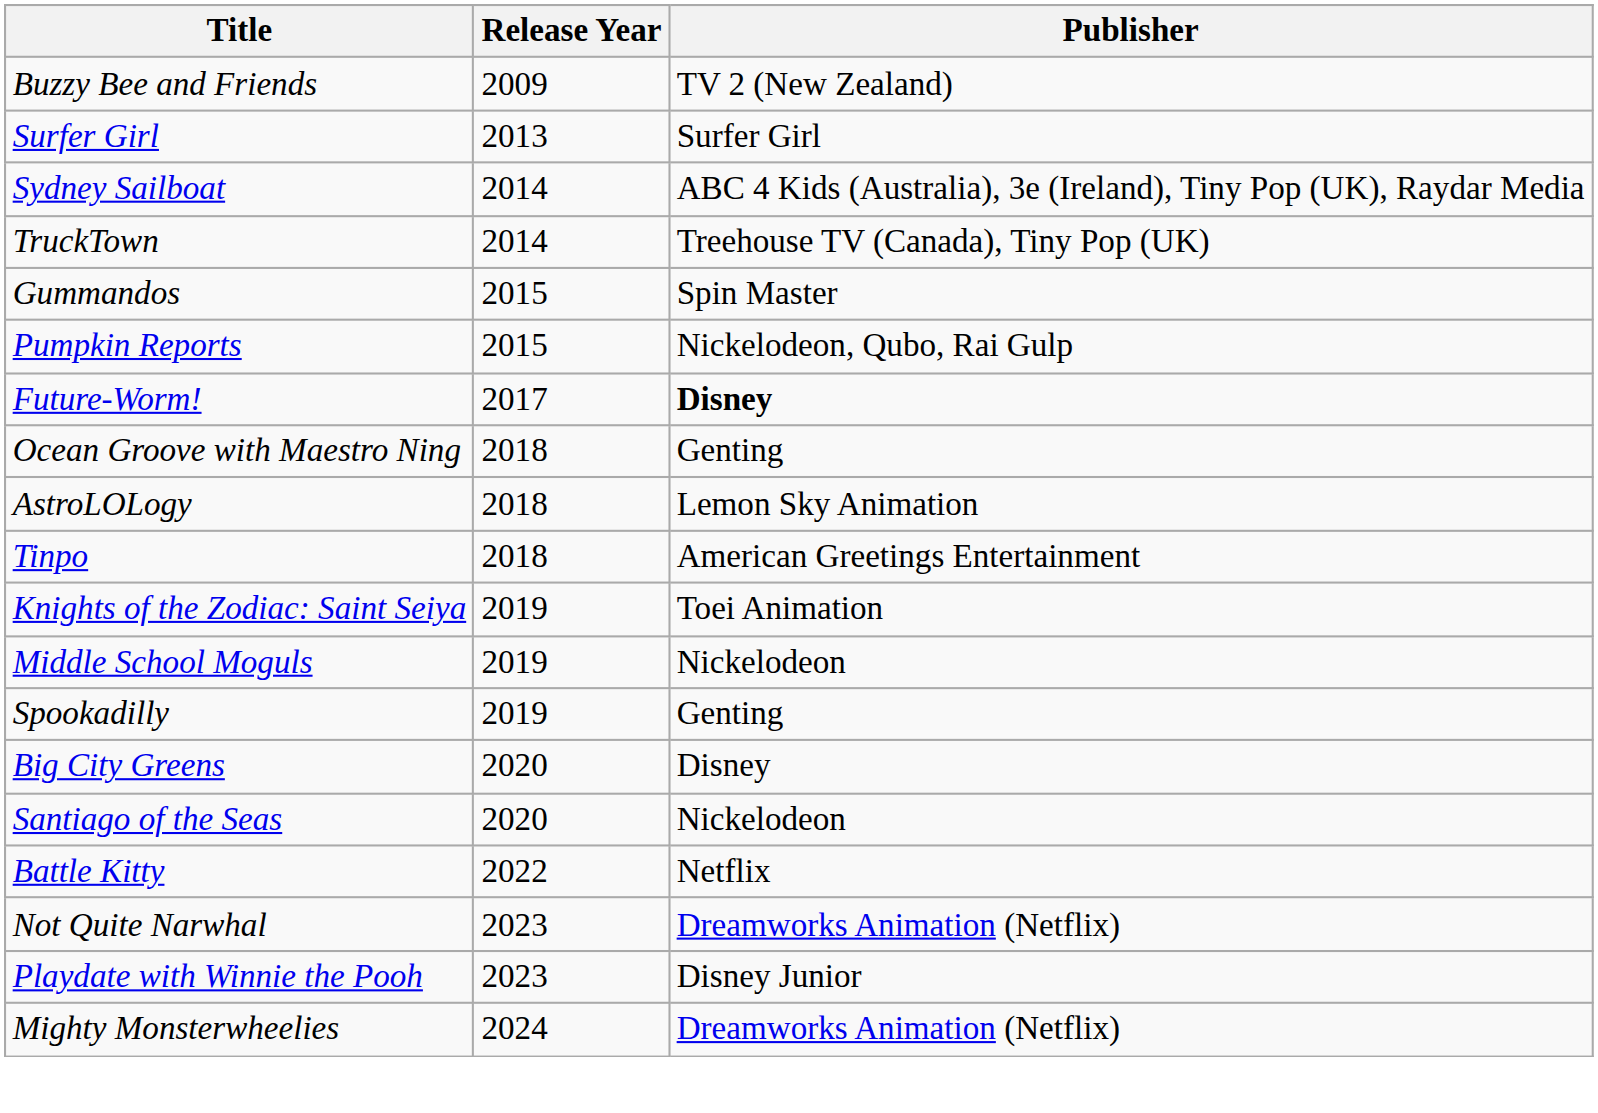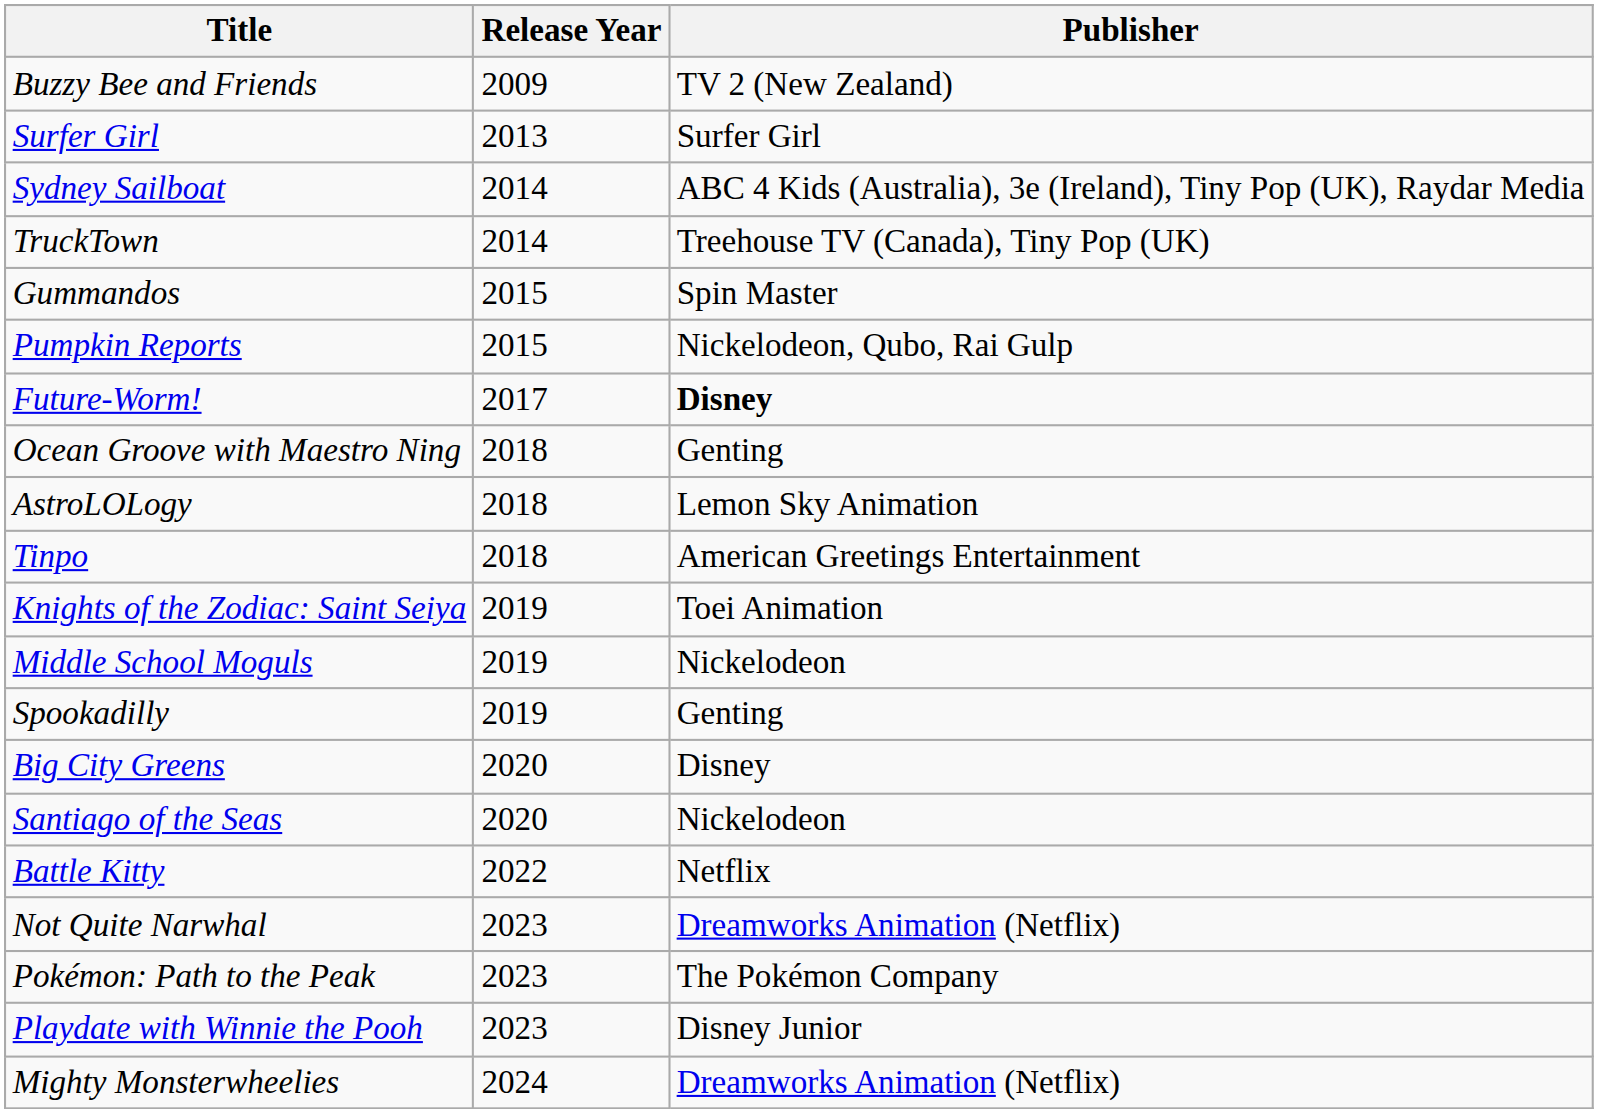 <table class="wikitable">
 <tr>
 <th>Title</th>
 <th>Release Year</th>
 <th>Publisher</th>
 </tr>
 <tr>
 <td><em>Buzzy Bee and Friends</em></td>
 <td>2009</td>
 <td>TV 2 (New Zealand)</td>
 </tr>
 <tr>
 <td><em><a href='#'>Surfer Girl</a></em></td>
 <td>2013</td>
 <td>Surfer Girl</td>
 </tr>
 <tr>
 <td><em><a href='#'>Sydney Sailboat</a></em></td>
 <td>2014</td>
 <td>ABC 4 Kids (Australia), 3e (Ireland), Tiny Pop (UK), Raydar Media</td>
 </tr>
 <tr>
 <td><em>TruckTown</em></td>
 <td>2014</td>
 <td>Treehouse TV (Canada), Tiny Pop (UK)</td>
 </tr>
 <tr>
 <td><em>Gummandos</em></td>
 <td>2015</td>
 <td>Spin Master</td>
 </tr>
 <tr>
 <td><em><a href='#'>Pumpkin Reports</a></em></td>
 <td>2015</td>
 <td>Nickelodeon, Qubo, Rai Gulp</td>
 </tr>
 <tr>
 <td><em><a href='#'>Future-Worm!</a></em></td>
 <td>2017</td>
 <td><strong>Disney</strong></td>
 </tr>
 <tr>
 <td><em>Ocean Groove with Maestro Ning</em></td>
 <td>2018</td>
 <td>Genting</td>
 </tr>
 <tr>
 <td><em>AstroLOLogy</em></td>
 <td>2018</td>
 <td>Lemon Sky Animation</td>
 </tr>
 <tr>
 <td><em><a href='#'>Tinpo</a></em></td>
 <td>2018</td>
 <td>American Greetings Entertainment</td>
 </tr>
 <tr>
 <td><em><a href='#'>Knights of the Zodiac: Saint Seiya</a></em></td>
 <td>2019</td>
 <td>Toei Animation</td>
 </tr>
 <tr>
 <td><em><a href='#'>Middle School Moguls</a></em></td>
 <td>2019</td>
 <td>Nickelodeon</td>
 </tr>
 <tr>
 <td><em>Spookadilly</em></td>
 <td>2019</td>
 <td>Genting</td>
 </tr>
 <tr>
 <td><em><a href='#'>Big City Greens</a></em></td>
 <td>2020</td>
 <td>Disney</td>
 </tr>
 <tr>
 <td><em><a href='#'>Santiago of the Seas</a></em></td>
 <td>2020</td>
 <td>Nickelodeon</td>
 </tr>
 <tr>
 <td><em><a href='#'>Battle Kitty</a></em></td>
 <td>2022</td>
 <td>Netflix</td>
 </tr>
 <tr>
 <td><em>Not Quite Narwhal</em></td>
 <td>2023</td>
 <td><a href='#'>Dreamworks Animation</a> (Netflix)</td>
 </tr>
 <tr>
+<td><em>Pokémon: Path to the Peak</em></td>
+<td>2023</td>
+<td>The Pokémon Company</td>
+</tr>
+<tr>
 <td><em><a href='#'>Playdate with Winnie the Pooh</a></em></td>
 <td>2023</td>
 <td>Disney Junior</td>
 </tr>
 <tr>
 <td><em>Mighty Monsterwheelies</em></td>
 <td>2024</td>
 <td><a href='#'>Dreamworks Animation</a> (Netflix)</td>
 </tr>
 </table>
